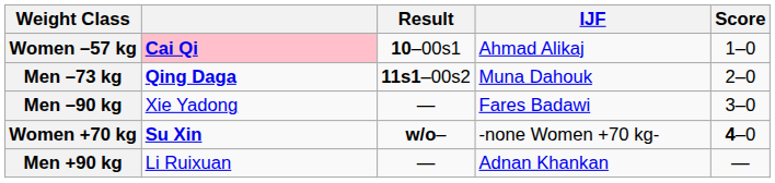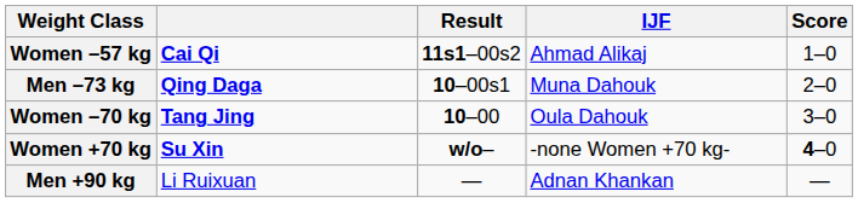 <table class="wikitable">
 <tr>
 <th>Weight Class</th>
 <th style="width: 200px;"></th>
 <th>Result</th>
 <th style="width: 200px;"><a href='#'>IJF</a></th>
 <th>Score</th>
 </tr>
 <tr>
 <th>Women –57 kg</th>
-<td style="background: pink;"><strong><a href='#'>Cai Qi</a></strong></td>
-<td align=center><strong>10</strong>–00s1</td>
+<td><strong><a href='#'>Cai Qi</a></strong></td>
+<td align=center><strong>11s1</strong>–00s2</td>
 <td><a href='#'>Ahmad Alikaj</a></td>
 <td align=center>1–0</td>
 </tr>
 <tr>
 <th>Men –73 kg</th>
 <td><strong><a href='#'>Qing Daga</a></strong></td>
-<td align=center><strong>11s1</strong>–00s2</td>
+<td align=center><strong>10</strong>–00s1</td>
 <td><a href='#'>Muna Dahouk</a></td>
 <td align=center>2–0</td>
 </tr>
 <tr>
-<th>Men –90 kg</th>
-<td><a href='#'>Xie Yadong</a></td>
-<td align=center>—</td>
-<td><a href='#'>Fares Badawi</a></td>
+<th>Women –70 kg</th>
+<td><strong><a href='#'>Tang Jing</a></strong></td>
+<td align=center><strong>10</strong>–00</td>
+<td><a href='#'>Oula Dahouk</a></td>
 <td align=center>3–0</td>
 </tr>
 <tr>
 <th>Women +70 kg</th>
 <td><strong><a href='#'>Su Xin</a></strong></td>
 <td align=center><strong>w/o</strong>–</td>
 <td>-none Women +70 kg-</td>
 <td align=center><strong>4</strong>–0</td>
 </tr>
 <tr>
 <th>Men +90 kg</th>
 <td><a href='#'>Li Ruixuan</a></td>
 <td align=center>—</td>
 <td><a href='#'>Adnan Khankan</a></td>
 <td align=center>—</td>
 </tr>
 </table>
